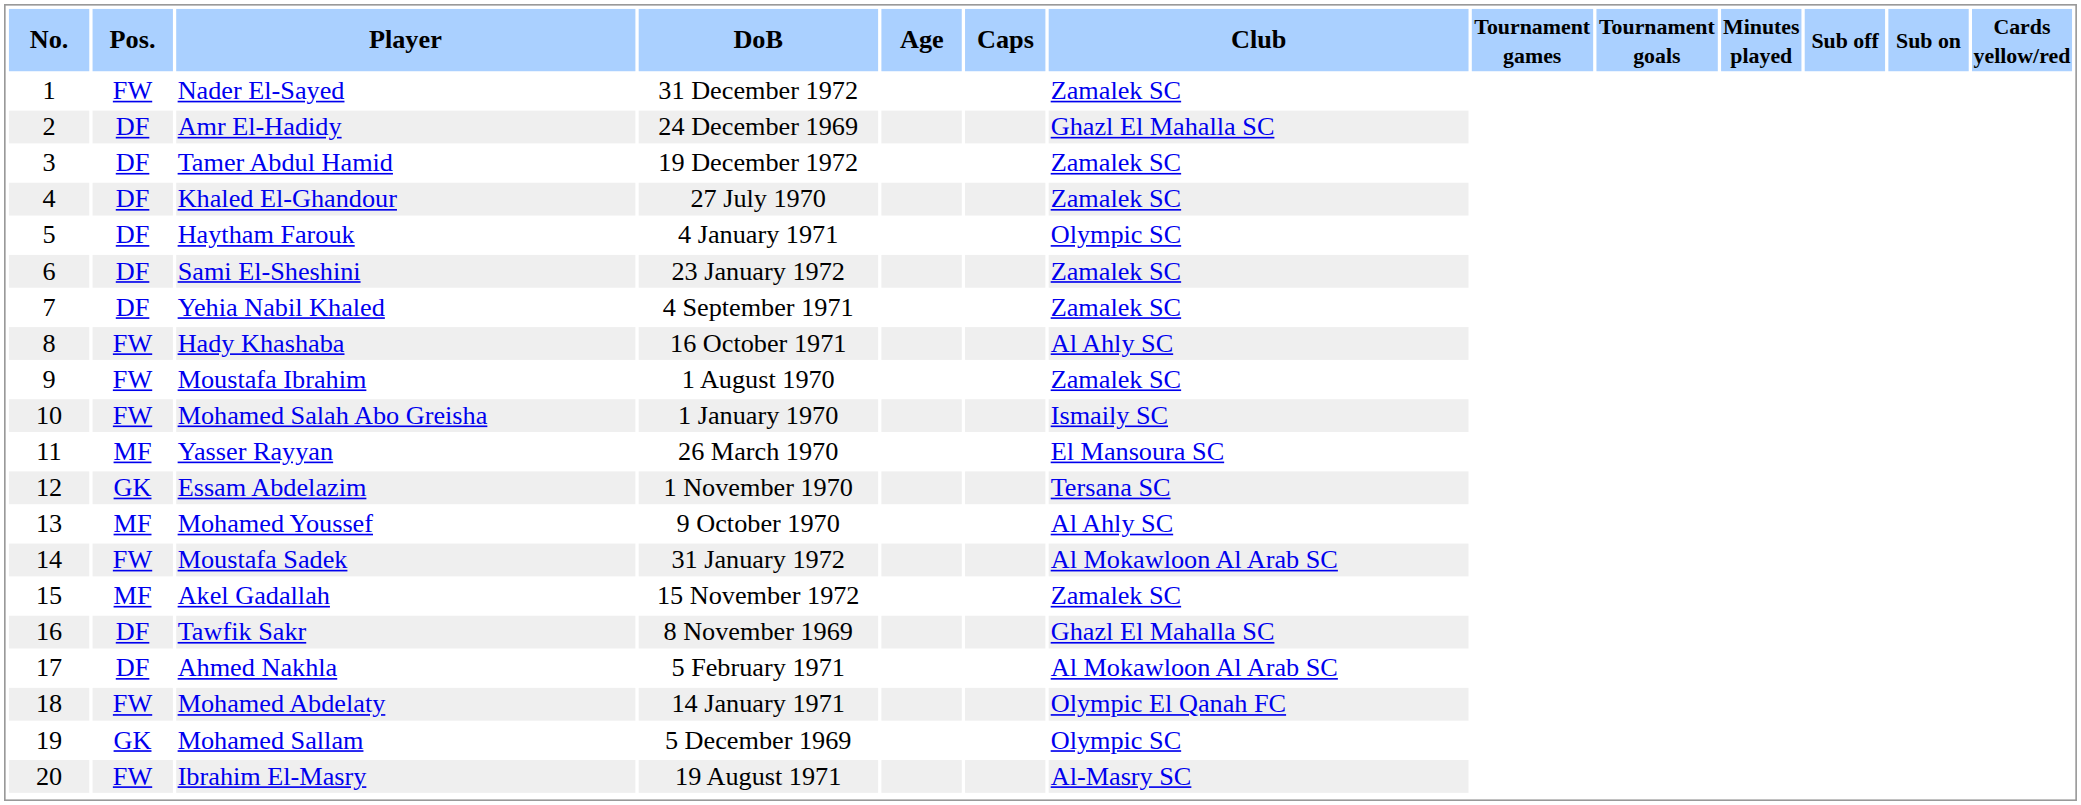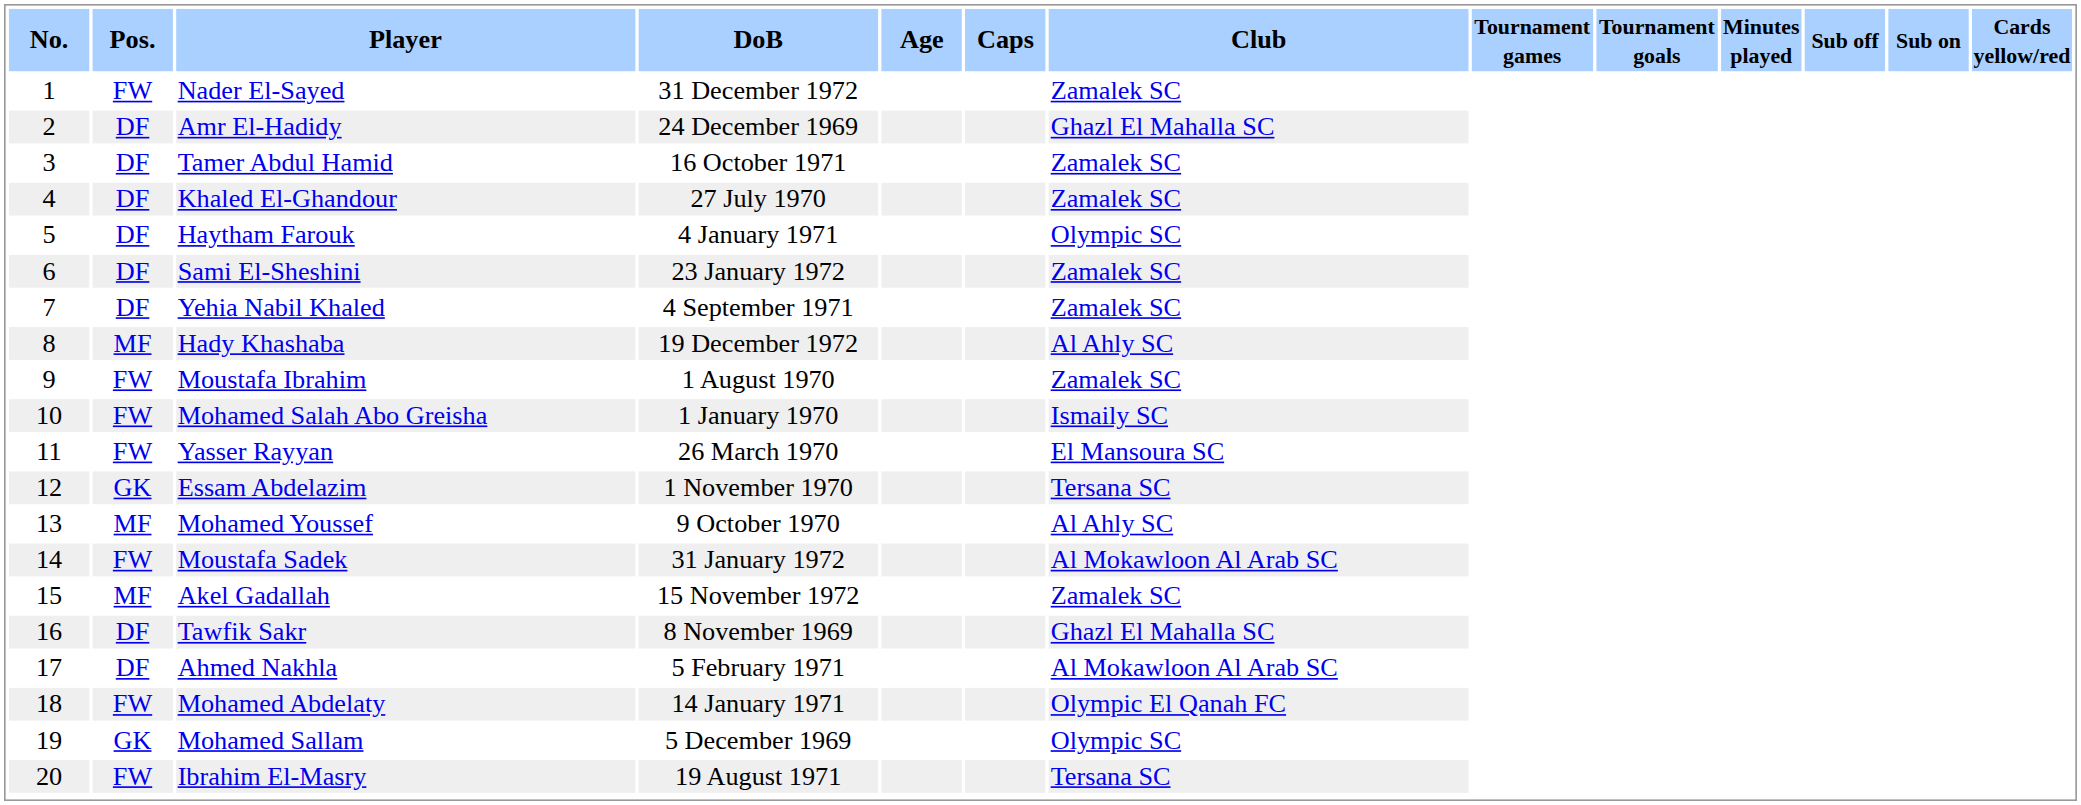 <table border="0" width="100%" style="border: 1px solid #999; background-color:#FFFFFF; text-align:center">
 <tr align="center" bgcolor="#AAD0FF">
 <th width=4%>No.</th>
 <th width=4%>Pos.</th>
 <th width=23%>Player</th>
 <th width=12%>DoB</th>
 <th width=4%>Age</th>
 <th width=4%>Caps</th>
 <th width=21%>Club</th>
 <th width=6%><small>Tournament<br>games</small></th>
 <th width=6%><small>Tournament<br>goals</small></th>
 <th width=4%><small>Minutes<br>played</small></th>
 <th width=4%><small>Sub off</small></th>
 <th width=4%><small>Sub on</small></th>
 <th width=4%><small>Cards<br>yellow/red</small></th>
 </tr>
 <tr>
 <td>1</td>
 <td><a href='#'>FW</a></td>
 <td align="left"><a href='#'>Nader El-Sayed</a></td>
 <td>31 December 1972</td>
 <td></td>
 <td></td>
 <td align="left"> <a href='#'>Zamalek SC</a></td>
 </tr>
 <tr bgcolor="#EFEFEF">
 <td>2</td>
 <td><a href='#'>DF</a></td>
 <td align="left"><a href='#'>Amr El-Hadidy</a></td>
 <td>24 December 1969</td>
 <td></td>
 <td></td>
 <td align="left"> <a href='#'>Ghazl El Mahalla SC</a></td>
 </tr>
 <tr>
 <td>3</td>
 <td><a href='#'>DF</a></td>
 <td align="left"><a href='#'>Tamer Abdul Hamid</a></td>
-<td>19 December 1972</td>
+<td>16 October 1971</td>
 <td></td>
 <td></td>
 <td align="left"> <a href='#'>Zamalek SC</a></td>
 </tr>
 <tr bgcolor="#EFEFEF">
 <td>4</td>
 <td><a href='#'>DF</a></td>
 <td align="left"><a href='#'>Khaled El-Ghandour</a></td>
 <td>27 July 1970</td>
 <td></td>
 <td></td>
 <td align="left"> <a href='#'>Zamalek SC</a></td>
 </tr>
 <tr>
 <td>5</td>
 <td><a href='#'>DF</a></td>
 <td align="left"><a href='#'>Haytham Farouk</a></td>
 <td>4 January 1971</td>
 <td></td>
 <td></td>
 <td align="left"> <a href='#'>Olympic SC</a></td>
 </tr>
 <tr bgcolor="#EFEFEF">
 <td>6</td>
 <td><a href='#'>DF</a></td>
 <td align="left"><a href='#'>Sami El-Sheshini</a></td>
 <td>23 January 1972</td>
 <td></td>
 <td></td>
 <td align="left"> <a href='#'>Zamalek SC</a></td>
 </tr>
 <tr>
 <td>7</td>
 <td><a href='#'>DF</a></td>
 <td align="left"><a href='#'>Yehia Nabil Khaled</a></td>
 <td>4 September 1971</td>
 <td></td>
 <td></td>
 <td align="left"> <a href='#'>Zamalek SC</a></td>
 </tr>
 <tr bgcolor="#EFEFEF">
 <td>8</td>
-<td><a href='#'>FW</a></td>
+<td><a href='#'>MF</a></td>
 <td align="left"><a href='#'>Hady Khashaba</a></td>
-<td>16 October 1971</td>
+<td>19 December 1972</td>
 <td></td>
 <td></td>
 <td align="left"> <a href='#'>Al Ahly SC</a></td>
 </tr>
 <tr>
 <td>9</td>
 <td><a href='#'>FW</a></td>
 <td align="left"><a href='#'>Moustafa Ibrahim</a></td>
 <td>1 August 1970</td>
 <td></td>
 <td></td>
 <td align="left"> <a href='#'>Zamalek SC</a></td>
 </tr>
 <tr bgcolor="#EFEFEF">
 <td>10</td>
 <td><a href='#'>FW</a></td>
 <td align="left"><a href='#'>Mohamed Salah Abo Greisha</a></td>
 <td>1 January 1970</td>
 <td></td>
 <td></td>
 <td align="left"> <a href='#'>Ismaily SC</a></td>
 </tr>
 <tr>
 <td>11</td>
-<td><a href='#'>MF</a></td>
+<td><a href='#'>FW</a></td>
 <td align="left"><a href='#'>Yasser Rayyan</a></td>
 <td>26 March 1970</td>
 <td></td>
 <td></td>
 <td align="left"> <a href='#'>El Mansoura SC</a></td>
 </tr>
 <tr bgcolor="#EFEFEF">
 <td>12</td>
 <td><a href='#'>GK</a></td>
 <td align="left"><a href='#'>Essam Abdelazim</a></td>
 <td>1 November 1970</td>
 <td></td>
 <td></td>
 <td align="left"> <a href='#'>Tersana SC</a></td>
 </tr>
 <tr>
 <td>13</td>
 <td><a href='#'>MF</a></td>
 <td align="left"><a href='#'>Mohamed Youssef</a></td>
 <td>9 October 1970</td>
 <td></td>
 <td></td>
 <td align="left"> <a href='#'>Al Ahly SC</a></td>
 </tr>
 <tr bgcolor="#EFEFEF">
 <td>14</td>
 <td><a href='#'>FW</a></td>
 <td align="left"><a href='#'>Moustafa Sadek</a></td>
 <td>31 January 1972</td>
 <td></td>
 <td></td>
 <td align="left"> <a href='#'>Al Mokawloon Al Arab SC</a></td>
 </tr>
 <tr>
 <td>15</td>
 <td><a href='#'>MF</a></td>
 <td align="left"><a href='#'>Akel Gadallah</a></td>
 <td>15 November 1972</td>
 <td></td>
 <td></td>
 <td align="left"> <a href='#'>Zamalek SC</a></td>
 </tr>
 <tr bgcolor="#EFEFEF">
 <td>16</td>
 <td><a href='#'>DF</a></td>
 <td align="left"><a href='#'>Tawfik Sakr</a></td>
 <td>8 November 1969</td>
 <td></td>
 <td></td>
 <td align="left"> <a href='#'>Ghazl El Mahalla SC</a></td>
 </tr>
 <tr>
 <td>17</td>
 <td><a href='#'>DF</a></td>
 <td align="left"><a href='#'>Ahmed Nakhla</a></td>
 <td>5 February 1971</td>
 <td></td>
 <td></td>
 <td align="left"> <a href='#'>Al Mokawloon Al Arab SC</a></td>
 </tr>
 <tr bgcolor="#EFEFEF">
 <td>18</td>
 <td><a href='#'>FW</a></td>
 <td align="left"><a href='#'>Mohamed Abdelaty</a></td>
 <td>14 January 1971</td>
 <td></td>
 <td></td>
 <td align="left"> <a href='#'>Olympic El Qanah FC</a></td>
 </tr>
 <tr>
 <td>19</td>
 <td><a href='#'>GK</a></td>
 <td align="left"><a href='#'>Mohamed Sallam</a></td>
 <td>5 December 1969</td>
 <td></td>
 <td></td>
 <td align="left"> <a href='#'>Olympic SC</a></td>
 </tr>
 <tr bgcolor="#EFEFEF">
 <td>20</td>
 <td><a href='#'>FW</a></td>
 <td align="left"><a href='#'>Ibrahim El-Masry</a></td>
 <td>19 August 1971</td>
 <td></td>
 <td></td>
-<td align="left"> <a href='#'>Al-Masry SC</a></td>
+<td align="left"> <a href='#'>Tersana SC</a></td>
 </tr>
 <tr>
 </tr>
 </table>
